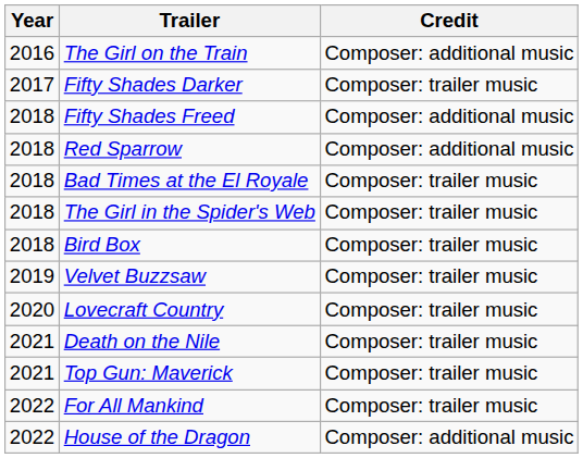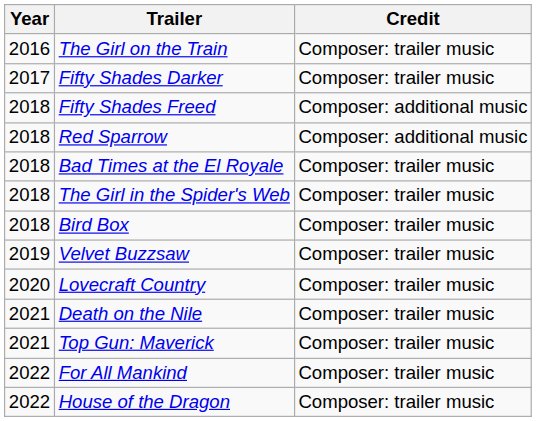 <table class="wikitable">
 <tr>
 <th>Year</th>
 <th>Trailer</th>
 <th>Credit</th>
 </tr>
 <tr>
 <td>2016</td>
 <td><em><a href='#'>The Girl on the Train</a></em></td>
-<td>Composer: additional music</td>
+<td>Composer: trailer music</td>
 </tr>
 <tr>
 <td>2017</td>
 <td><em><a href='#'>Fifty Shades Darker</a></em></td>
 <td>Composer: trailer music</td>
 </tr>
 <tr>
 <td>2018</td>
 <td><em><a href='#'>Fifty Shades Freed</a></em></td>
 <td>Composer: additional music</td>
 </tr>
 <tr>
 <td>2018</td>
 <td><em><a href='#'>Red Sparrow</a></em></td>
 <td>Composer: additional music</td>
 </tr>
 <tr>
 <td>2018</td>
 <td><em><a href='#'>Bad Times at the El Royale</a></em></td>
 <td>Composer: trailer music</td>
 </tr>
 <tr>
 <td>2018</td>
 <td><em><a href='#'>The Girl in the Spider's Web</a></em></td>
 <td>Composer: trailer music</td>
 </tr>
 <tr>
 <td>2018</td>
 <td><em><a href='#'>Bird Box</a></em></td>
 <td>Composer: trailer music</td>
 </tr>
 <tr>
 <td>2019</td>
 <td><em><a href='#'>Velvet Buzzsaw</a></em></td>
 <td>Composer: trailer music</td>
 </tr>
 <tr>
 <td>2020</td>
 <td><a href='#'><em>Lovecraft Country</em></a></td>
 <td>Composer: trailer music</td>
 </tr>
 <tr>
 <td>2021</td>
 <td><a href='#'><em>Death on the Nile</em></a></td>
 <td>Composer: trailer music</td>
 </tr>
 <tr>
 <td>2021</td>
 <td><em><a href='#'>Top Gun: Maverick</a></em></td>
 <td>Composer: trailer music</td>
 </tr>
 <tr>
 <td>2022</td>
 <td><em><a href='#'>For All Mankind</a></em></td>
 <td>Composer: trailer music</td>
 </tr>
 <tr>
 <td>2022</td>
 <td><em><a href='#'>House of the Dragon</a></em></td>
-<td>Composer: additional music</td>
+<td>Composer: trailer music</td>
 </tr>
 </table>
